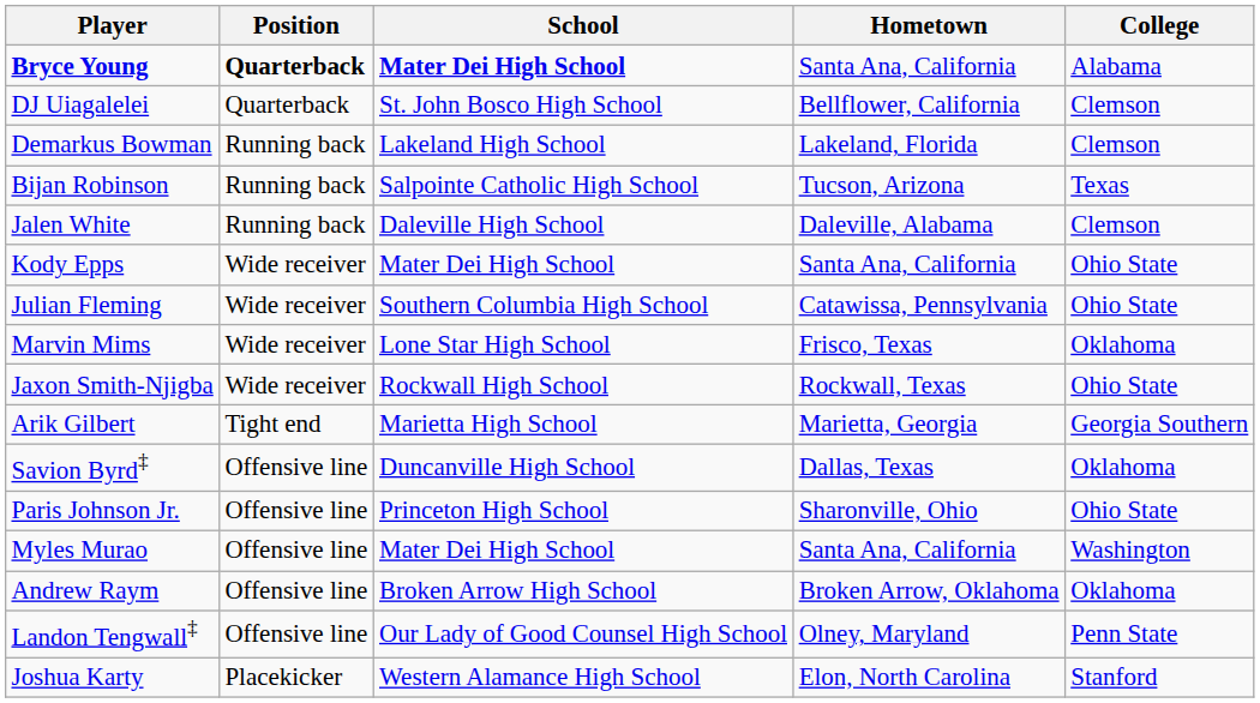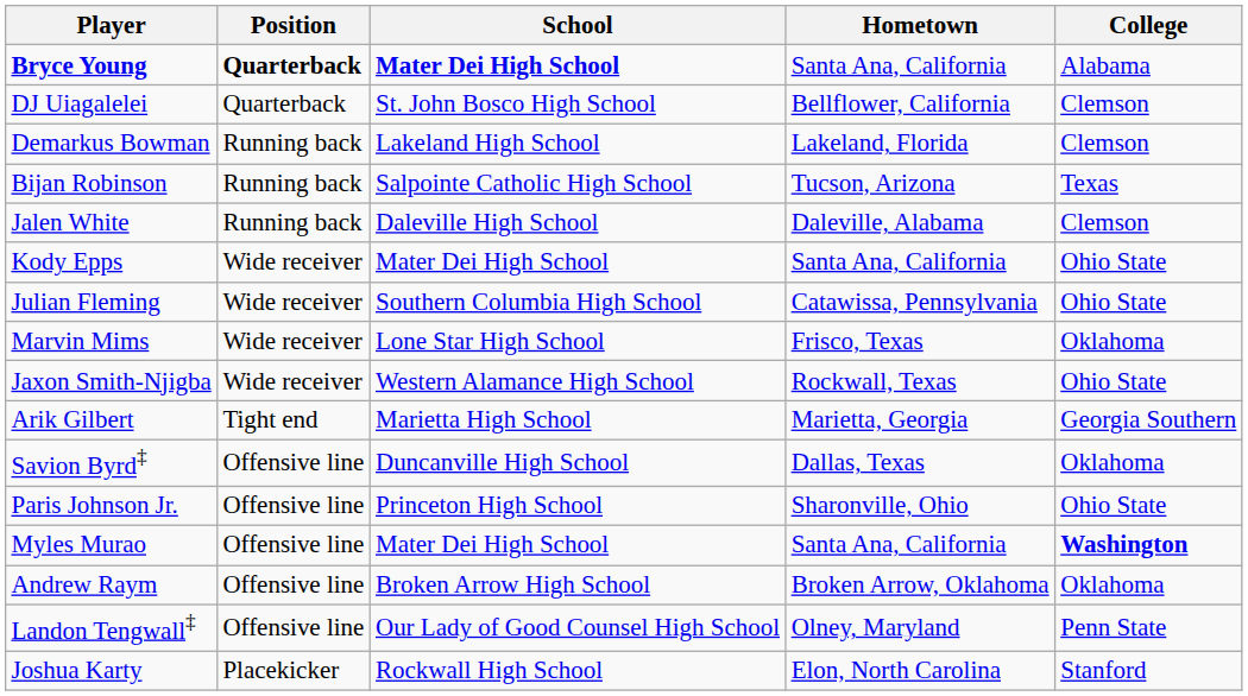 <table class="wikitable">
 <tr>
 <th>Player</th>
 <th>Position</th>
 <th>School</th>
 <th>Hometown</th>
 <th>College</th>
 </tr>
 <tr>
 <td><strong><a href='#'>Bryce Young</a></strong></td>
 <td><strong>Quarterback</strong></td>
 <td><strong><a href='#'>Mater Dei High School</a></strong></td>
 <td><a href='#'>Santa Ana, California</a></td>
 <td><a href='#'>Alabama</a></td>
 </tr>
 <tr>
 <td><a href='#'>DJ Uiagalelei</a></td>
 <td>Quarterback</td>
 <td><a href='#'>St. John Bosco High School</a></td>
 <td><a href='#'>Bellflower, California</a></td>
 <td><a href='#'>Clemson</a></td>
 </tr>
 <tr>
 <td><a href='#'>Demarkus Bowman</a></td>
 <td>Running back</td>
 <td><a href='#'>Lakeland High School</a></td>
 <td><a href='#'>Lakeland, Florida</a></td>
 <td><a href='#'>Clemson</a></td>
 </tr>
 <tr>
 <td><a href='#'>Bijan Robinson</a></td>
 <td>Running back</td>
 <td><a href='#'>Salpointe Catholic High School</a></td>
 <td><a href='#'>Tucson, Arizona</a></td>
 <td><a href='#'>Texas</a></td>
 </tr>
 <tr>
 <td><a href='#'>Jalen White</a></td>
 <td>Running back</td>
 <td><a href='#'>Daleville High School</a></td>
 <td><a href='#'>Daleville, Alabama</a></td>
 <td><a href='#'>Clemson</a></td>
 </tr>
 <tr>
 <td><a href='#'>Kody Epps</a></td>
 <td>Wide receiver</td>
 <td><a href='#'>Mater Dei High School</a></td>
 <td><a href='#'>Santa Ana, California</a></td>
 <td><a href='#'>Ohio State</a></td>
 </tr>
 <tr>
 <td><a href='#'>Julian Fleming</a></td>
 <td>Wide receiver</td>
 <td><a href='#'>Southern Columbia High School</a></td>
 <td><a href='#'>Catawissa, Pennsylvania</a></td>
 <td><a href='#'>Ohio State</a></td>
 </tr>
 <tr>
 <td><a href='#'>Marvin Mims</a></td>
 <td>Wide receiver</td>
 <td><a href='#'>Lone Star High School</a></td>
 <td><a href='#'>Frisco, Texas</a></td>
 <td><a href='#'>Oklahoma</a></td>
 </tr>
 <tr>
 <td><a href='#'>Jaxon Smith-Njigba</a></td>
 <td>Wide receiver</td>
-<td><a href='#'>Rockwall High School</a></td>
+<td><a href='#'>Western Alamance High School</a></td>
 <td><a href='#'>Rockwall, Texas</a></td>
 <td><a href='#'>Ohio State</a></td>
 </tr>
 <tr>
 <td><a href='#'>Arik Gilbert</a></td>
 <td>Tight end</td>
 <td><a href='#'>Marietta High School</a></td>
 <td><a href='#'>Marietta, Georgia</a></td>
 <td><a href='#'>Georgia Southern</a></td>
 </tr>
 <tr>
 <td><a href='#'>Savion Byrd</a><sup>‡</sup></td>
 <td>Offensive line</td>
 <td><a href='#'>Duncanville High School</a></td>
 <td><a href='#'>Dallas, Texas</a></td>
 <td><a href='#'>Oklahoma</a></td>
 </tr>
 <tr>
 <td><a href='#'>Paris Johnson Jr.</a></td>
 <td>Offensive line</td>
 <td><a href='#'>Princeton High School</a></td>
 <td><a href='#'>Sharonville, Ohio</a></td>
 <td><a href='#'>Ohio State</a></td>
 </tr>
 <tr>
 <td><a href='#'>Myles Murao</a></td>
 <td>Offensive line</td>
 <td><a href='#'>Mater Dei High School</a></td>
 <td><a href='#'>Santa Ana, California</a></td>
-<td><a href='#'>Washington</a></td>
+<td><strong><a href='#'>Washington</a></strong></td>
 </tr>
 <tr>
 <td><a href='#'>Andrew Raym</a></td>
 <td>Offensive line</td>
 <td><a href='#'>Broken Arrow High School</a></td>
 <td><a href='#'>Broken Arrow, Oklahoma</a></td>
 <td><a href='#'>Oklahoma</a></td>
 </tr>
 <tr>
 <td><a href='#'>Landon Tengwall</a><sup>‡</sup></td>
 <td>Offensive line</td>
 <td><a href='#'>Our Lady of Good Counsel High School</a></td>
 <td><a href='#'>Olney, Maryland</a></td>
 <td><a href='#'>Penn State</a></td>
 </tr>
 <tr>
 <td><a href='#'>Joshua Karty</a></td>
 <td>Placekicker</td>
-<td><a href='#'>Western Alamance High School</a></td>
+<td><a href='#'>Rockwall High School</a></td>
 <td><a href='#'>Elon, North Carolina</a></td>
 <td><a href='#'>Stanford</a></td>
 </tr>
 </table>
